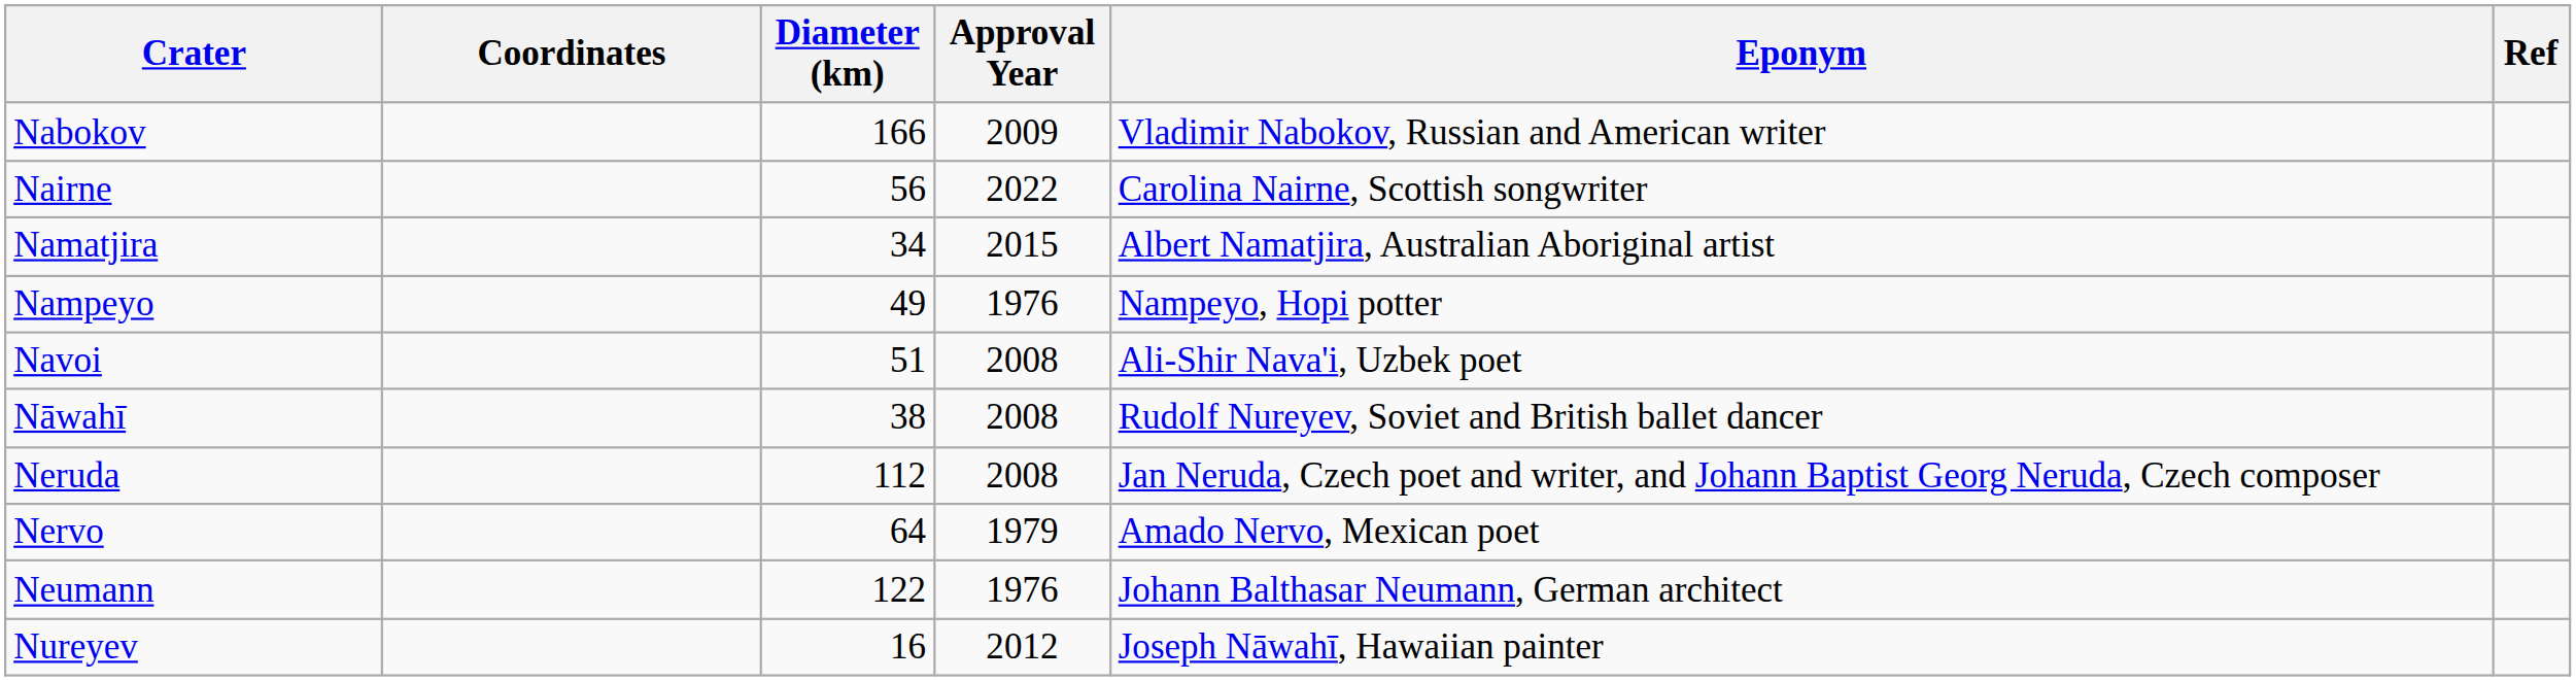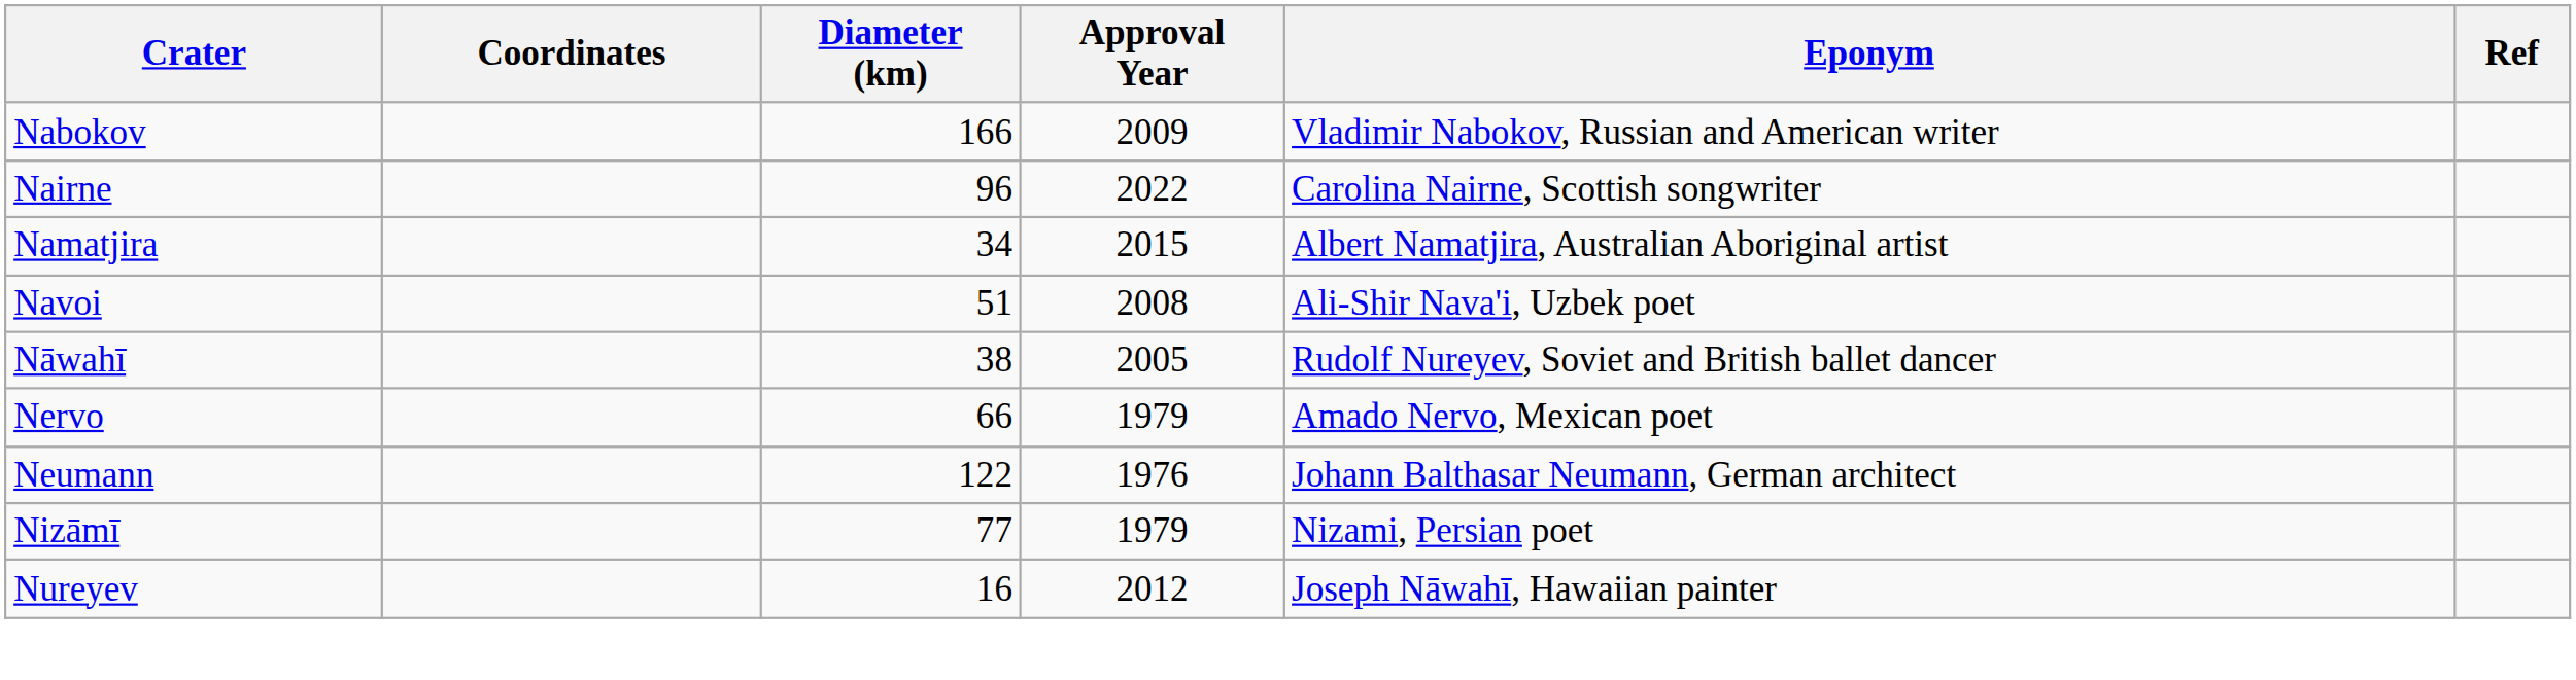 <table class="wikitable sortable" style="min-width: 90%">
 <tr>
 <th style="width:10em"><a href='#'>Crater</a></th>
 <th style="width:10em">Coordinates</th>
 <th><a href='#'>Diameter</a><br>(km)</th>
 <th>Approval<br>Year</th>
 <th class="unsortable"><a href='#'>Eponym</a></th>
 <th class="unsortable">Ref</th>
 </tr>
 <tr id="Nabokov">
 <td><a href='#'>Nabokov</a></td>
 <td></td>
 <td align=right>166</td>
 <td align=center>2009</td>
 <td><a href='#'>Vladimir Nabokov</a>, Russian and American writer</td>
 <td></td>
 </tr>
 <tr id="Nairne">
 <td><a href='#'>Nairne</a></td>
 <td></td>
-<td align=right>56</td>
+<td align=right>96</td>
 <td align=center>2022</td>
 <td><a href='#'>Carolina Nairne</a>, Scottish songwriter</td>
 <td></td>
 </tr>
 <tr id="Namatjira">
 <td><a href='#'>Namatjira</a></td>
 <td></td>
 <td align=right>34</td>
 <td align=center>2015</td>
 <td><a href='#'>Albert Namatjira</a>, Australian Aboriginal artist</td>
-<td></td>
-</tr>
-<tr id="Nampeyo">
-<td><a href='#'>Nampeyo</a></td>
-<td></td>
-<td align=right>49</td>
-<td align=center>1976</td>
-<td><a href='#'>Nampeyo</a>, <a href='#'>Hopi</a> potter</td>
 <td></td>
 </tr>
 <tr id="Navoi">
 <td><a href='#'>Navoi</a></td>
 <td></td>
 <td align=right>51</td>
 <td align=center>2008</td>
 <td><a href='#'>Ali-Shir Nava'i</a>, Uzbek poet</td>
 <td></td>
 </tr>
 <tr id="Nāwahī">
 <td><a href='#'>Nāwahī</a></td>
 <td></td>
 <td align=right>38</td>
-<td align=center>2008</td>
+<td align=center>2005</td>
 <td><a href='#'>Rudolf Nureyev</a>, Soviet and British ballet dancer</td>
-<td></td>
-</tr>
-<tr id="Neruda">
-<td><a href='#'>Neruda</a></td>
-<td></td>
-<td align=right>112</td>
-<td align=center>2008</td>
-<td><a href='#'>Jan Neruda</a>, Czech poet and writer, and <a href='#'>Johann Baptist Georg Neruda</a>, Czech composer</td>
 <td></td>
 </tr>
 <tr id="Nervo">
 <td><a href='#'>Nervo</a></td>
 <td></td>
-<td align=right>64</td>
+<td align=right>66</td>
 <td align=center>1979</td>
 <td><a href='#'>Amado Nervo</a>, Mexican poet</td>
 <td></td>
 </tr>
 <tr id="Neumann">
 <td><a href='#'>Neumann</a></td>
 <td></td>
 <td align=right>122</td>
 <td align=center>1976</td>
 <td><a href='#'>Johann Balthasar Neumann</a>, German architect</td>
 <td></td>
 </tr>
+<tr id="Nizāmī">
+<td><a href='#'>Nizāmī</a></td>
+<td></td>
+<td align=right>77</td>
+<td align=center>1979</td>
+<td><a href='#'>Nizami</a>, <a href='#'>Persian</a> poet</td>
+<td></td>
+</tr>
 <tr id="Nureyev">
 <td><a href='#'>Nureyev</a></td>
 <td></td>
 <td align=right>16</td>
 <td align=center>2012</td>
 <td><a href='#'>Joseph Nāwahī</a>, Hawaiian painter</td>
 <td></td>
 </tr>
 </table>
